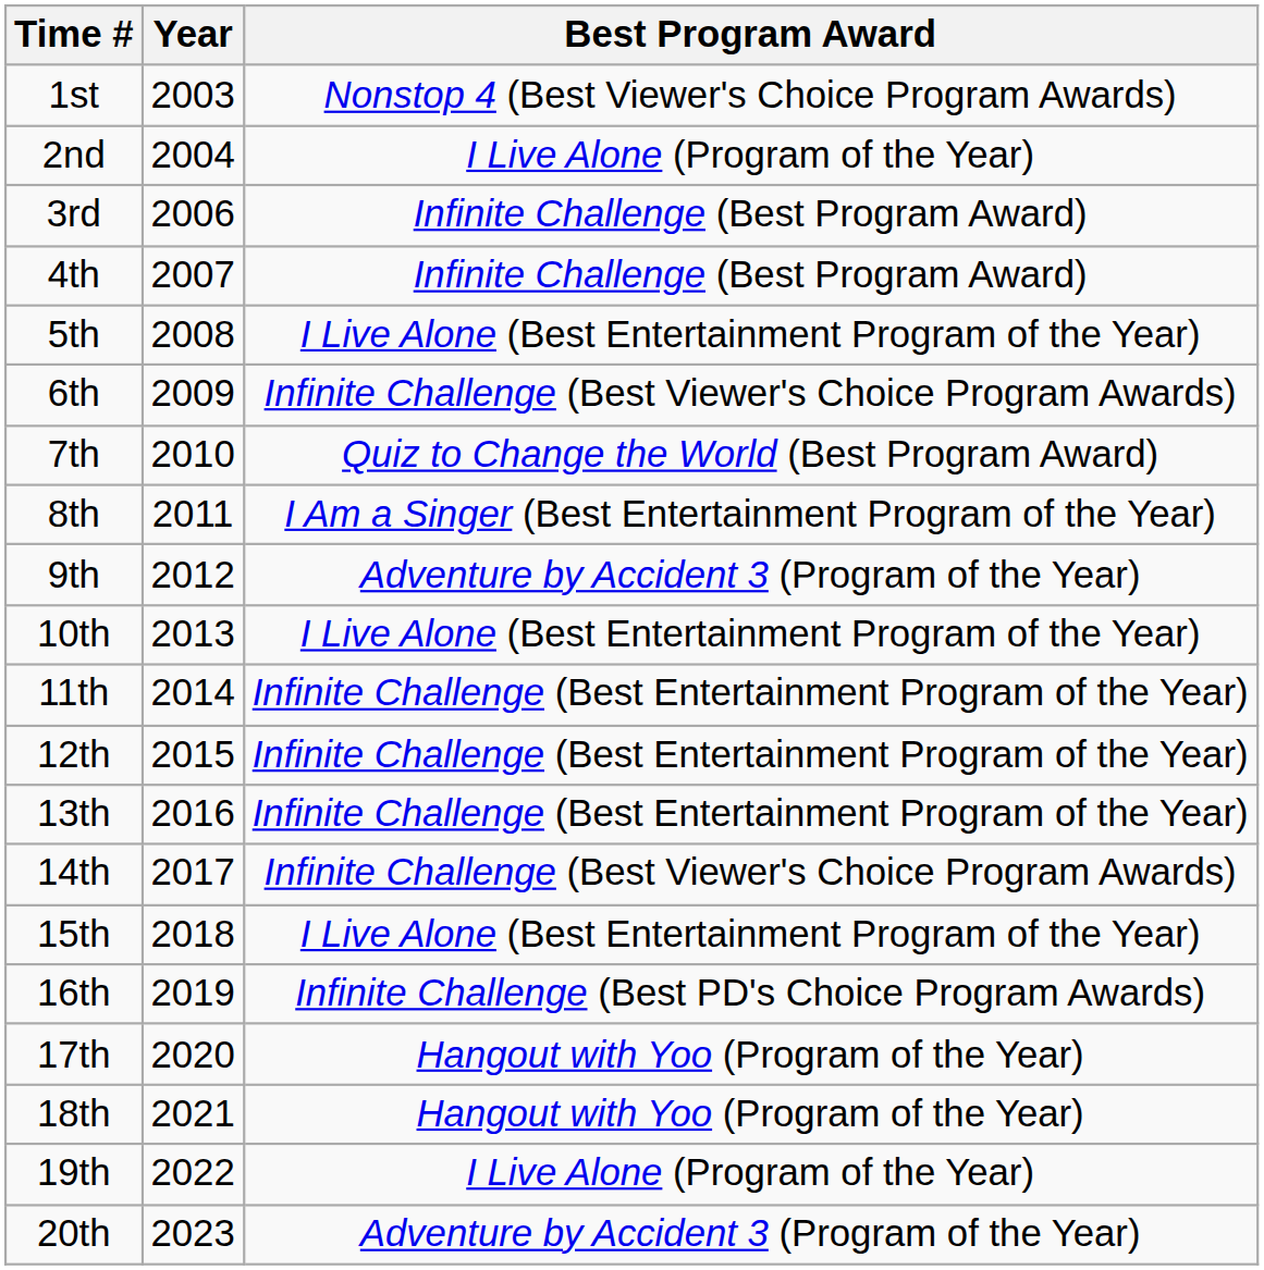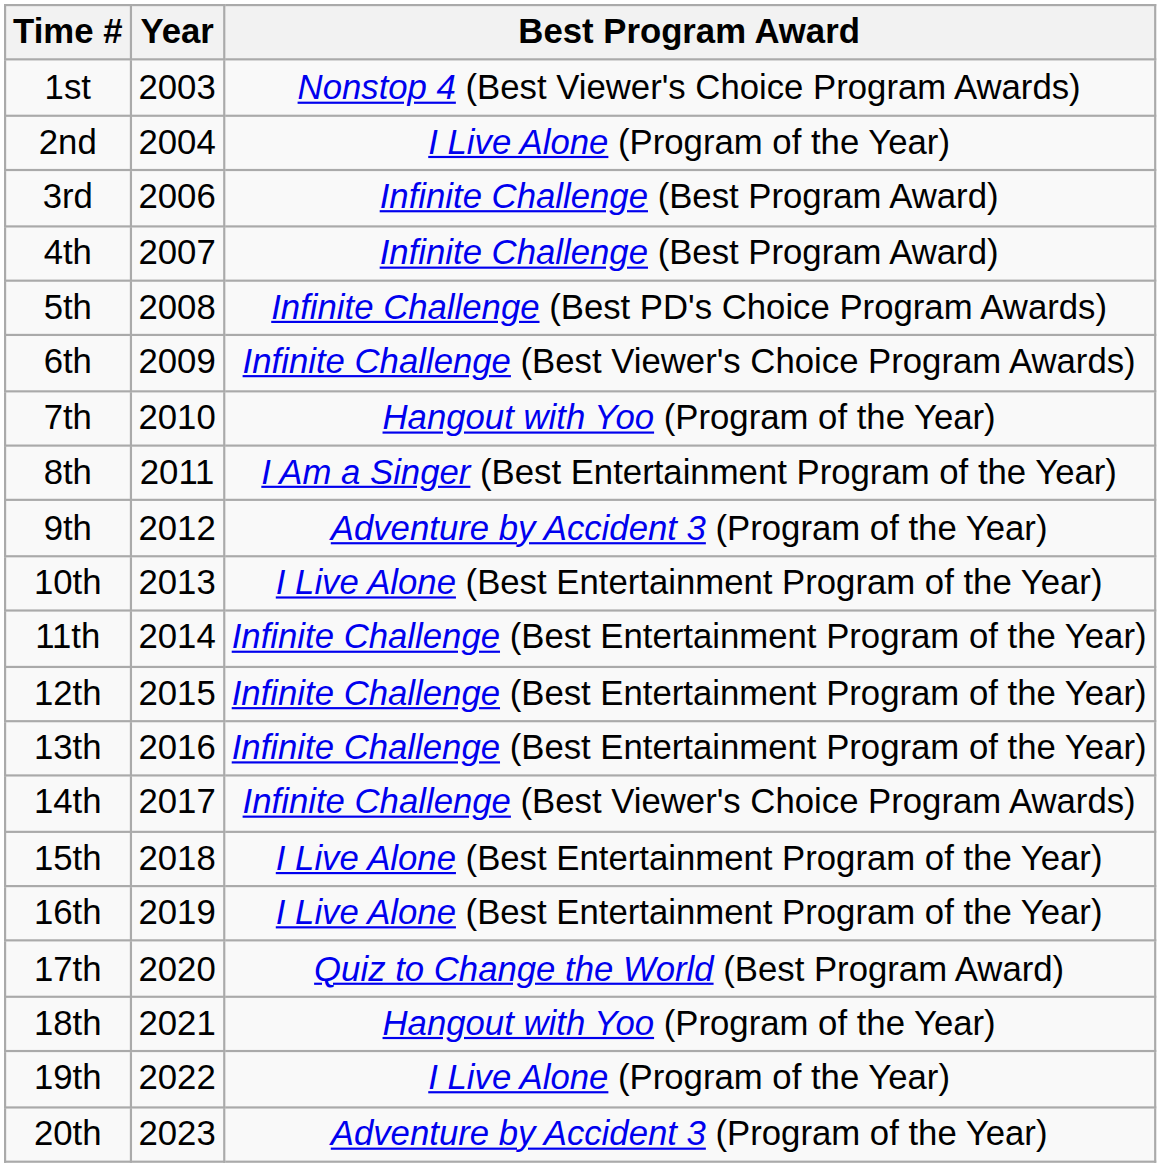 <table class="wikitable" style="text-align:center">
 <tr>
 <th>Time #</th>
 <th>Year</th>
 <th>Best Program Award</th>
 </tr>
 <tr>
 <td>1st</td>
 <td>2003</td>
 <td><em><a href='#'>Nonstop 4</a></em> (Best Viewer's Choice Program Awards)</td>
 </tr>
 <tr>
 <td>2nd</td>
 <td>2004</td>
 <td><em><a href='#'>I Live Alone</a></em> (Program of the Year)</td>
 </tr>
 <tr>
 <td>3rd</td>
 <td>2006</td>
 <td><em><a href='#'>Infinite Challenge</a></em> (Best Program Award)</td>
 </tr>
 <tr>
 <td>4th</td>
 <td>2007</td>
 <td><em><a href='#'>Infinite Challenge</a></em> (Best Program Award)</td>
 </tr>
 <tr>
 <td>5th</td>
 <td>2008</td>
-<td><em><a href='#'>I Live Alone</a></em> (Best Entertainment Program of the Year)</td>
+<td><em><a href='#'>Infinite Challenge</a></em> (Best PD's Choice Program Awards)</td>
 </tr>
 <tr>
 <td>6th</td>
 <td>2009</td>
 <td><em><a href='#'>Infinite Challenge</a></em> (Best Viewer's Choice Program Awards)</td>
 </tr>
 <tr>
 <td>7th</td>
 <td>2010</td>
-<td><em><a href='#'>Quiz to Change the World</a></em> (Best Program Award)</td>
+<td><em><a href='#'>Hangout with Yoo</a></em> (Program of the Year)</td>
 </tr>
 <tr>
 <td>8th</td>
 <td>2011</td>
 <td><em><a href='#'>I Am a Singer</a></em> (Best Entertainment Program of the Year)</td>
 </tr>
 <tr>
 <td>9th</td>
 <td>2012</td>
 <td><em><a href='#'>Adventure by Accident 3</a></em> (Program of the Year)</td>
 </tr>
 <tr>
 <td>10th</td>
 <td>2013</td>
 <td><em><a href='#'>I Live Alone</a></em> (Best Entertainment Program of the Year)</td>
 </tr>
 <tr>
 <td>11th</td>
 <td>2014</td>
 <td><em><a href='#'>Infinite Challenge</a></em> (Best Entertainment Program of the Year)</td>
 </tr>
 <tr>
 <td>12th</td>
 <td>2015</td>
 <td><em><a href='#'>Infinite Challenge</a></em> (Best Entertainment Program of the Year)</td>
 </tr>
 <tr>
 <td>13th</td>
 <td>2016</td>
 <td><em><a href='#'>Infinite Challenge</a></em> (Best Entertainment Program of the Year)</td>
 </tr>
 <tr>
 <td>14th</td>
 <td>2017</td>
 <td><em><a href='#'>Infinite Challenge</a></em> (Best Viewer's Choice Program Awards)</td>
 </tr>
 <tr>
 <td>15th</td>
 <td>2018</td>
 <td><em><a href='#'>I Live Alone</a></em> (Best Entertainment Program of the Year)</td>
 </tr>
 <tr>
 <td>16th</td>
 <td>2019</td>
-<td><em><a href='#'>Infinite Challenge</a></em> (Best PD's Choice Program Awards)</td>
+<td><em><a href='#'>I Live Alone</a></em> (Best Entertainment Program of the Year)</td>
 </tr>
 <tr>
 <td>17th</td>
 <td>2020</td>
-<td><em><a href='#'>Hangout with Yoo</a></em> (Program of the Year)</td>
+<td><em><a href='#'>Quiz to Change the World</a></em> (Best Program Award)</td>
 </tr>
 <tr>
 <td>18th</td>
 <td>2021</td>
 <td><em><a href='#'>Hangout with Yoo</a></em> (Program of the Year)</td>
 </tr>
 <tr>
 <td>19th</td>
 <td>2022</td>
 <td><em><a href='#'>I Live Alone</a></em> (Program of the Year)</td>
 </tr>
 <tr>
 <td>20th</td>
 <td>2023</td>
 <td><em><a href='#'>Adventure by Accident 3</a></em> (Program of the Year)</td>
 </tr>
 </table>
